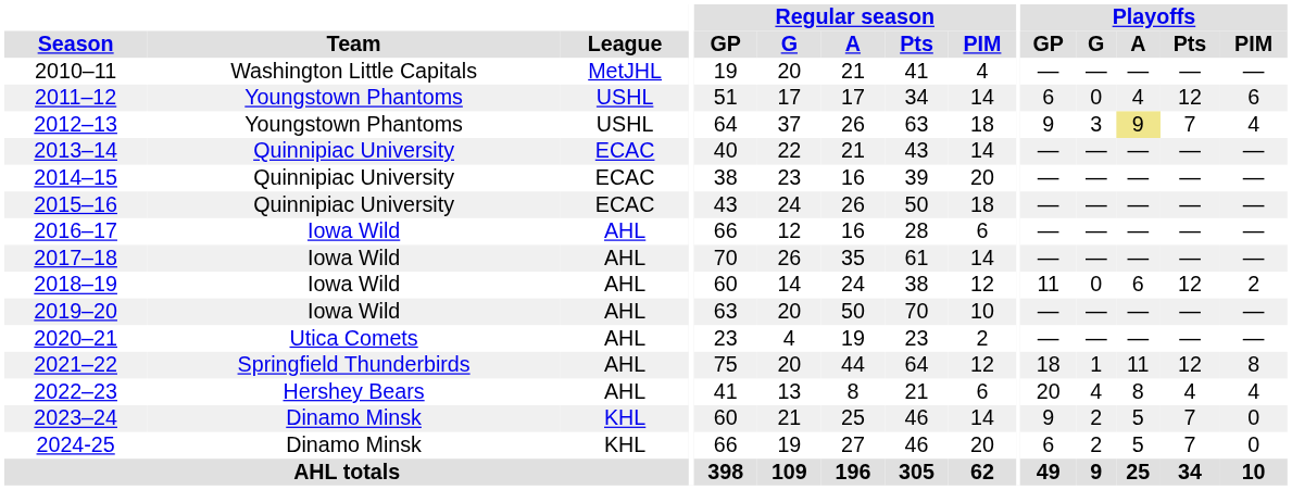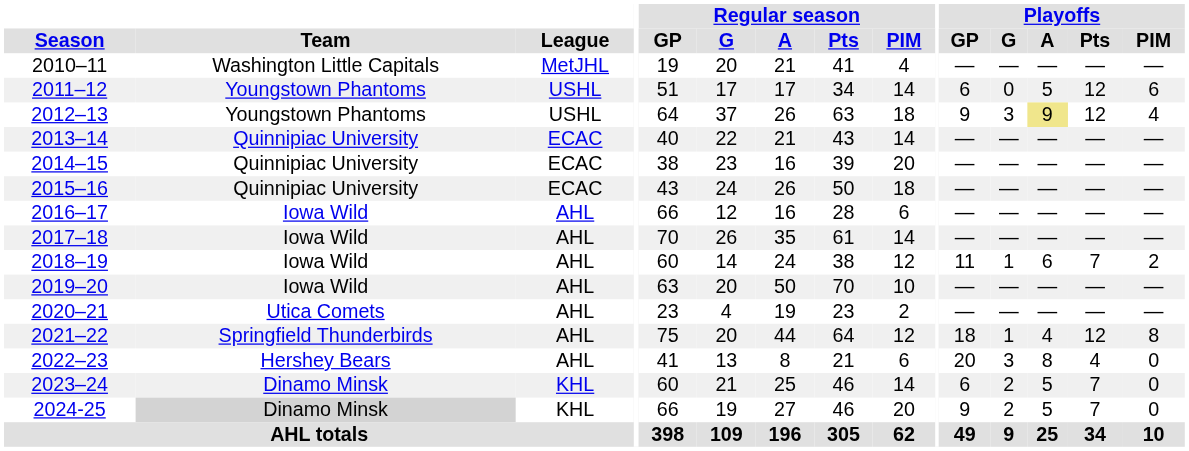 <table border="0" cellpadding="1" cellspacing="0" style="text-align:center; width:60em">
 <tr bgcolor="#e0e0e0">
 <th colspan="3" bgcolor="#ffffff"></th>
 <th rowspan="100" bgcolor="#ffffff"></th>
 <th colspan="5"><a href='#'>Regular season</a></th>
 <th rowspan="100" bgcolor="#ffffff"></th>
 <th colspan="5"><a href='#'>Playoffs</a></th>
 </tr>
 <tr bgcolor="#e0e0e0">
 <th><a href='#'>Season</a></th>
 <th>Team</th>
 <th>League</th>
 <th>GP</th>
 <th><a href='#'>G</a></th>
 <th><a href='#'>A</a></th>
 <th><a href='#'>Pts</a></th>
 <th><a href='#'>PIM</a></th>
 <th>GP</th>
 <th>G</th>
 <th>A</th>
 <th>Pts</th>
 <th>PIM</th>
 </tr>
 <tr>
 <td>2010–11</td>
 <td>Washington Little Capitals</td>
 <td><a href='#'>MetJHL</a></td>
 <td>19</td>
 <td>20</td>
 <td>21</td>
 <td>41</td>
 <td>4</td>
 <td>—</td>
 <td>—</td>
 <td>—</td>
 <td>—</td>
 <td>—</td>
 </tr>
 <tr bgcolor="#f0f0f0">
 <td><a href='#'>2011–12</a></td>
 <td><a href='#'>Youngstown Phantoms</a></td>
 <td><a href='#'>USHL</a></td>
 <td>51</td>
 <td>17</td>
 <td>17</td>
 <td>34</td>
 <td>14</td>
 <td>6</td>
 <td>0</td>
-<td>4</td>
+<td>5</td>
 <td>12</td>
 <td>6</td>
 </tr>
 <tr>
 <td><a href='#'>2012–13</a></td>
 <td>Youngstown Phantoms</td>
 <td>USHL</td>
 <td>64</td>
 <td>37</td>
 <td>26</td>
 <td>63</td>
 <td>18</td>
 <td>9</td>
 <td>3</td>
 <td style="background: khaki;">9</td>
-<td>7</td>
+<td>12</td>
 <td>4</td>
 </tr>
 <tr bgcolor="#f0f0f0">
 <td><a href='#'>2013–14</a></td>
 <td><a href='#'>Quinnipiac University</a></td>
 <td><a href='#'>ECAC</a></td>
 <td>40</td>
 <td>22</td>
 <td>21</td>
 <td>43</td>
 <td>14</td>
 <td>—</td>
 <td>—</td>
 <td>—</td>
 <td>—</td>
 <td>—</td>
 </tr>
 <tr>
 <td><a href='#'>2014–15</a></td>
 <td>Quinnipiac University</td>
 <td>ECAC</td>
 <td>38</td>
 <td>23</td>
 <td>16</td>
 <td>39</td>
 <td>20</td>
 <td>—</td>
 <td>—</td>
 <td>—</td>
 <td>—</td>
 <td>—</td>
 </tr>
 <tr bgcolor="#f0f0f0">
 <td><a href='#'>2015–16</a></td>
 <td>Quinnipiac University</td>
 <td>ECAC</td>
 <td>43</td>
 <td>24</td>
 <td>26</td>
 <td>50</td>
 <td>18</td>
 <td>—</td>
 <td>—</td>
 <td>—</td>
 <td>—</td>
 <td>—</td>
 </tr>
 <tr>
 <td><a href='#'>2016–17</a></td>
 <td><a href='#'>Iowa Wild</a></td>
 <td><a href='#'>AHL</a></td>
 <td>66</td>
 <td>12</td>
 <td>16</td>
 <td>28</td>
 <td>6</td>
 <td>—</td>
 <td>—</td>
 <td>—</td>
 <td>—</td>
 <td>—</td>
 </tr>
 <tr bgcolor="#f0f0f0">
 <td><a href='#'>2017–18</a></td>
 <td>Iowa Wild</td>
 <td>AHL</td>
 <td>70</td>
 <td>26</td>
 <td>35</td>
 <td>61</td>
 <td>14</td>
 <td>—</td>
 <td>—</td>
 <td>—</td>
 <td>—</td>
 <td>—</td>
 </tr>
 <tr>
 <td><a href='#'>2018–19</a></td>
 <td>Iowa Wild</td>
 <td>AHL</td>
 <td>60</td>
 <td>14</td>
 <td>24</td>
 <td>38</td>
 <td>12</td>
 <td>11</td>
-<td>0</td>
+<td>1</td>
 <td>6</td>
-<td>12</td>
+<td>7</td>
 <td>2</td>
 </tr>
 <tr bgcolor="#f0f0f0">
 <td><a href='#'>2019–20</a></td>
 <td>Iowa Wild</td>
 <td>AHL</td>
 <td>63</td>
 <td>20</td>
 <td>50</td>
 <td>70</td>
 <td>10</td>
 <td>—</td>
 <td>—</td>
 <td>—</td>
 <td>—</td>
 <td>—</td>
 </tr>
 <tr>
 <td><a href='#'>2020–21</a></td>
 <td><a href='#'>Utica Comets</a></td>
 <td>AHL</td>
 <td>23</td>
 <td>4</td>
 <td>19</td>
 <td>23</td>
 <td>2</td>
 <td>—</td>
 <td>—</td>
 <td>—</td>
 <td>—</td>
 <td>—</td>
 </tr>
 <tr bgcolor="#f0f0f0">
 <td><a href='#'>2021–22</a></td>
 <td><a href='#'>Springfield Thunderbirds</a></td>
 <td>AHL</td>
 <td>75</td>
 <td>20</td>
 <td>44</td>
 <td>64</td>
 <td>12</td>
 <td>18</td>
 <td>1</td>
-<td>11</td>
+<td>4</td>
 <td>12</td>
 <td>8</td>
 </tr>
 <tr>
 <td><a href='#'>2022–23</a></td>
 <td><a href='#'>Hershey Bears</a></td>
 <td>AHL</td>
 <td>41</td>
 <td>13</td>
 <td>8</td>
 <td>21</td>
 <td>6</td>
 <td>20</td>
-<td>4</td>
+<td>3</td>
 <td>8</td>
 <td>4</td>
-<td>4</td>
+<td>0</td>
 </tr>
 <tr bgcolor="#f0f0f0">
 <td><a href='#'>2023–24</a></td>
 <td><a href='#'>Dinamo Minsk</a></td>
 <td><a href='#'>KHL</a></td>
 <td>60</td>
 <td>21</td>
 <td>25</td>
 <td>46</td>
 <td>14</td>
-<td>9</td>
+<td>6</td>
 <td>2</td>
 <td>5</td>
 <td>7</td>
 <td>0</td>
 </tr>
 <tr>
 <td><a href='#'>2024-25</a></td>
-<td>Dinamo Minsk</td>
+<td style="background: lightgrey;">Dinamo Minsk</td>
 <td>KHL</td>
 <td>66</td>
 <td>19</td>
 <td>27</td>
 <td>46</td>
 <td>20</td>
-<td>6</td>
+<td>9</td>
 <td>2</td>
 <td>5</td>
 <td>7</td>
 <td>0</td>
 </tr>
 <tr bgcolor="#e0e0e0">
 <th colspan="3">AHL totals</th>
 <th>398</th>
 <th>109</th>
 <th>196</th>
 <th>305</th>
 <th>62</th>
 <th>49</th>
 <th>9</th>
 <th>25</th>
 <th>34</th>
 <th>10</th>
 </tr>
 </table>
